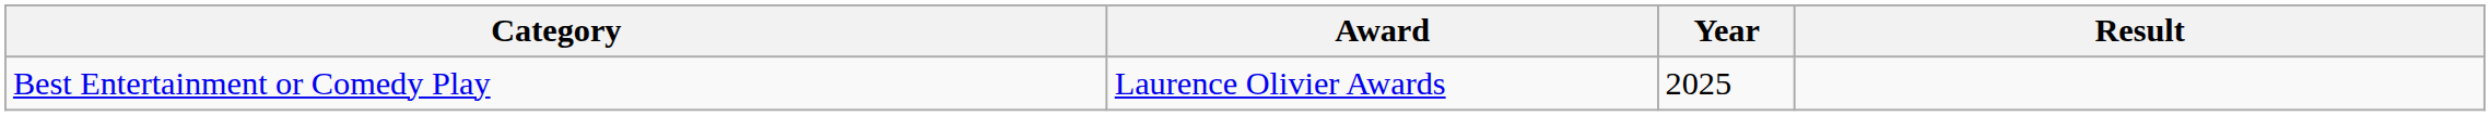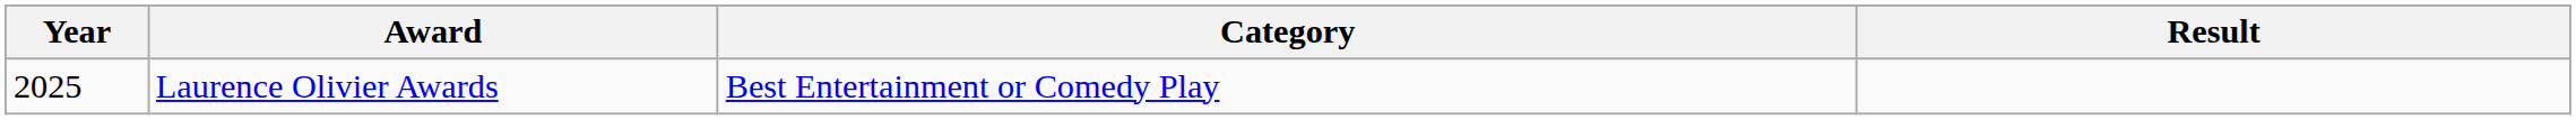 <table class="wikitable" style="width:95%;">
 <tr>
+<th style="width:5%;">Year</th>
+<th style="width:20%;">Award</th>
 <th style="width:40%;">Category</th>
-<th style="width:20%;">Award</th>
-<th style="width:5%;">Year</th>
 <th style="width:25%;">Result</th>
 </tr>
 <tr>
+<td>2025</td>
+<td><a href='#'>Laurence Olivier Awards</a></td>
 <td><a href='#'>Best Entertainment or Comedy Play</a></td>
-<td><a href='#'>Laurence Olivier Awards</a></td>
-<td>2025</td>
 <td></td>
 </tr>
 </table>
